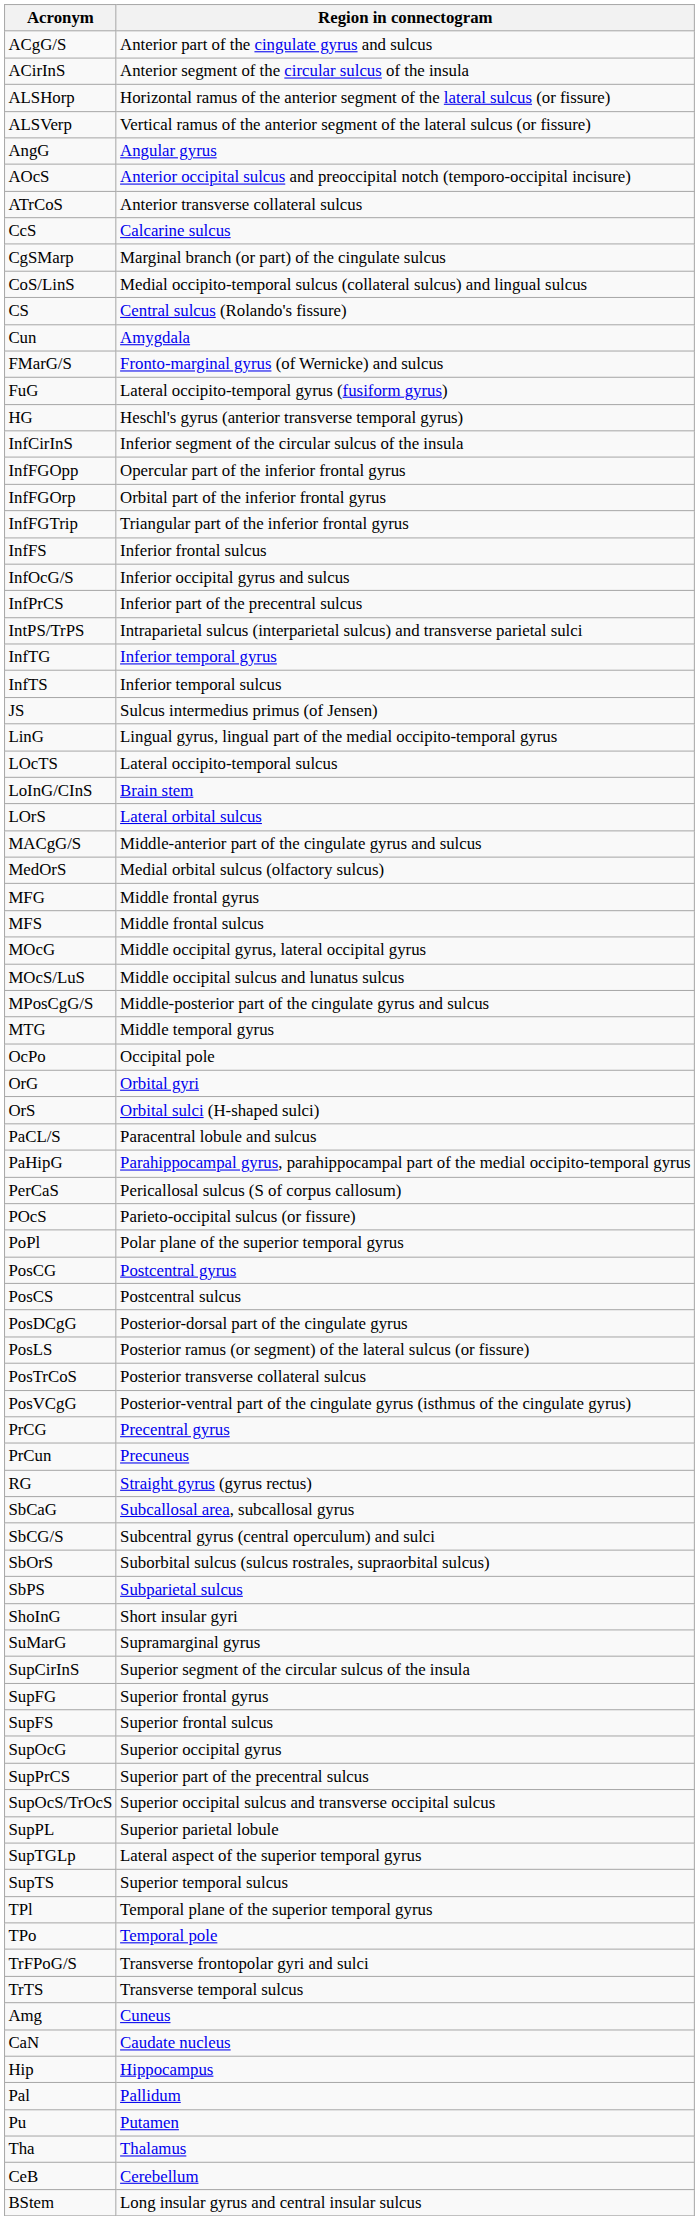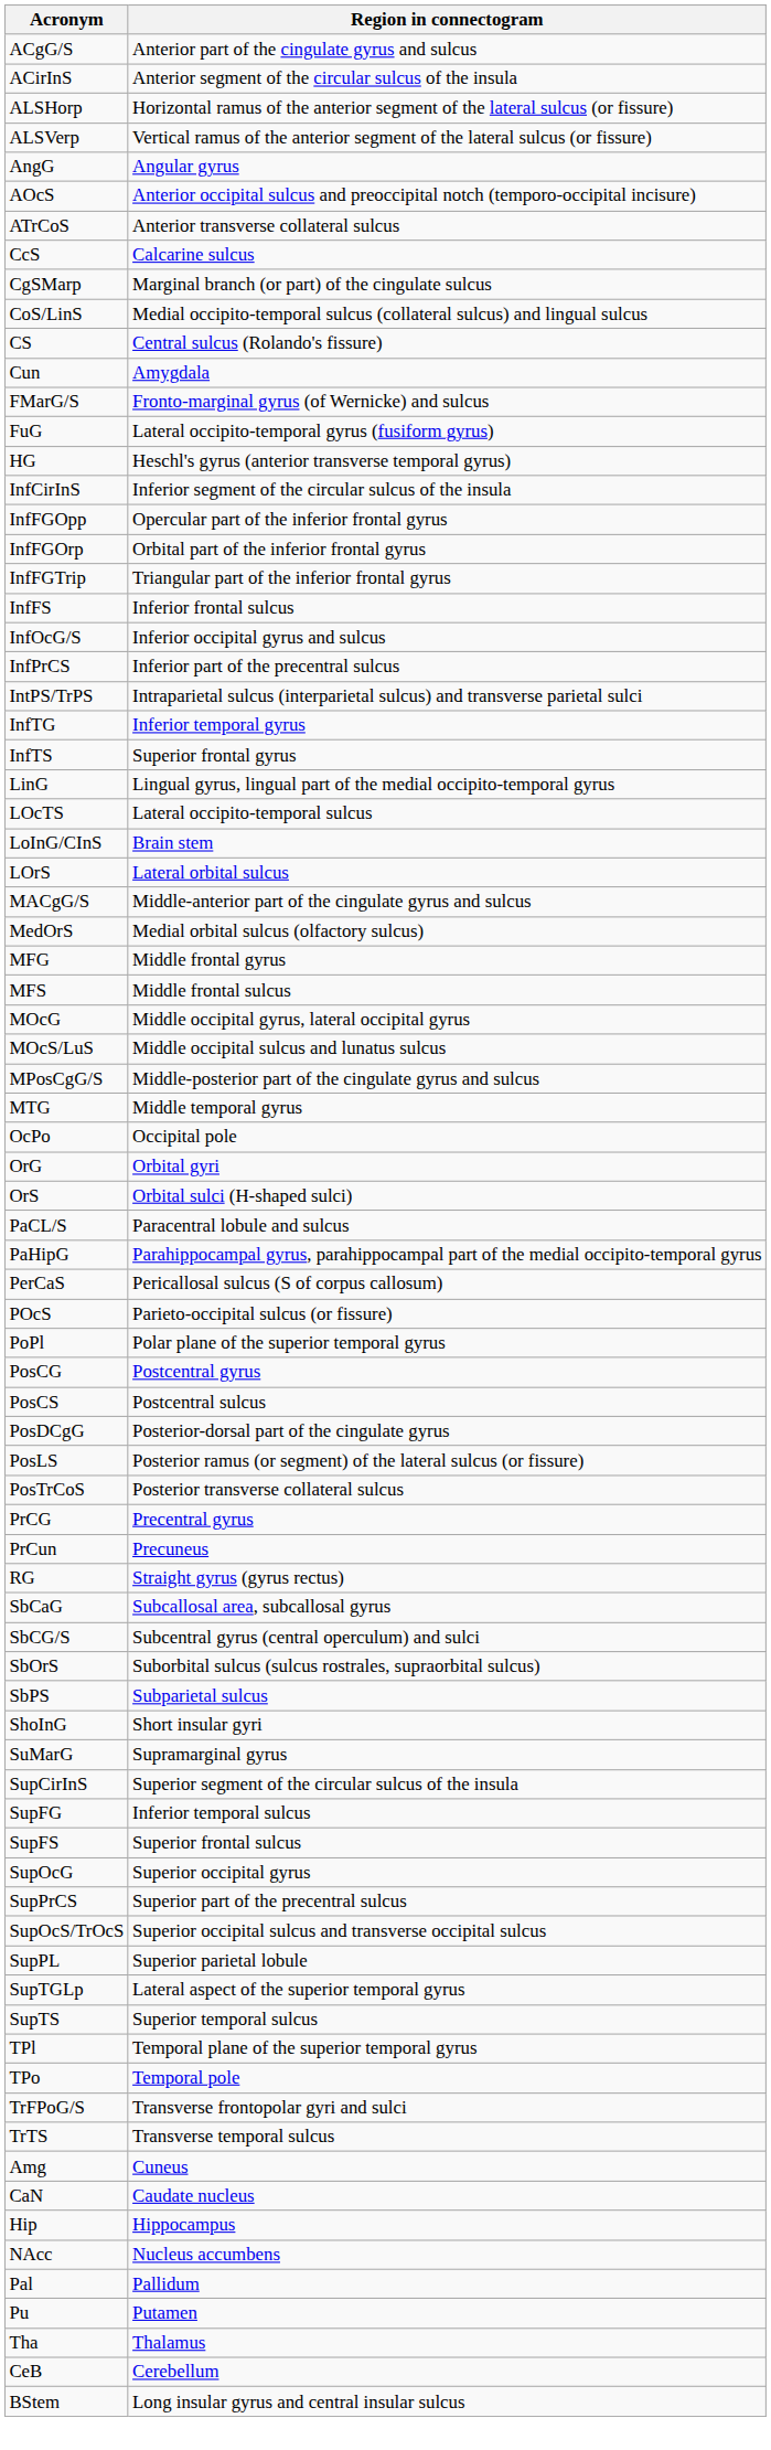 <table class="wikitable">
 <tr>
 <th>Acronym</th>
 <th>Region in connectogram</th>
 </tr>
 <tr>
 <td>ACgG/S</td>
 <td>Anterior part of the <a href='#'>cingulate gyrus</a> and sulcus</td>
 </tr>
 <tr>
 <td>ACirInS</td>
 <td>Anterior segment of the <a href='#'>circular sulcus</a> of the insula</td>
 </tr>
 <tr>
 <td>ALSHorp</td>
 <td>Horizontal ramus of the anterior segment of the <a href='#'>lateral sulcus</a> (or fissure)</td>
 </tr>
 <tr>
 <td>ALSVerp</td>
 <td>Vertical ramus of the anterior segment of the lateral sulcus (or fissure)</td>
 </tr>
 <tr>
 <td>AngG</td>
 <td><a href='#'>Angular gyrus</a></td>
 </tr>
 <tr>
 <td>AOcS</td>
 <td><a href='#'>Anterior occipital sulcus</a> and preoccipital notch (temporo-occipital incisure)</td>
 </tr>
 <tr>
 <td>ATrCoS</td>
 <td>Anterior transverse collateral sulcus</td>
 </tr>
 <tr>
 <td>CcS</td>
 <td><a href='#'>Calcarine sulcus</a></td>
 </tr>
 <tr>
 <td>CgSMarp</td>
 <td>Marginal branch (or part) of the cingulate sulcus</td>
 </tr>
 <tr>
 <td>CoS/LinS</td>
 <td>Medial occipito-temporal sulcus (collateral sulcus) and lingual sulcus</td>
 </tr>
 <tr>
 <td>CS</td>
 <td><a href='#'>Central sulcus</a> (Rolando's fissure)</td>
 </tr>
 <tr>
 <td>Cun</td>
 <td><a href='#'>Amygdala</a></td>
 </tr>
 <tr>
 <td>FMarG/S</td>
 <td><a href='#'>Fronto-marginal gyrus</a> (of Wernicke) and sulcus</td>
 </tr>
 <tr>
 <td>FuG</td>
 <td>Lateral occipito-temporal gyrus (<a href='#'>fusiform gyrus</a>)</td>
 </tr>
 <tr>
 <td>HG</td>
 <td>Heschl's gyrus (anterior transverse temporal gyrus)</td>
 </tr>
 <tr>
 <td>InfCirInS</td>
 <td>Inferior segment of the circular sulcus of the insula</td>
 </tr>
 <tr>
 <td>InfFGOpp</td>
 <td>Opercular part of the inferior frontal gyrus</td>
 </tr>
 <tr>
 <td>InfFGOrp</td>
 <td>Orbital part of the inferior frontal gyrus</td>
 </tr>
 <tr>
 <td>InfFGTrip</td>
 <td>Triangular part of the inferior frontal gyrus</td>
 </tr>
 <tr>
 <td>InfFS</td>
 <td>Inferior frontal sulcus</td>
 </tr>
 <tr>
 <td>InfOcG/S</td>
 <td>Inferior occipital gyrus and sulcus</td>
 </tr>
 <tr>
 <td>InfPrCS</td>
 <td>Inferior part of the precentral sulcus</td>
 </tr>
 <tr>
 <td>IntPS/TrPS</td>
 <td>Intraparietal sulcus (interparietal sulcus) and transverse parietal sulci</td>
 </tr>
 <tr>
 <td>InfTG</td>
 <td><a href='#'>Inferior temporal gyrus</a></td>
 </tr>
 <tr>
 <td>InfTS</td>
-<td>Inferior temporal sulcus</td>
-</tr>
-<tr>
-<td>JS</td>
-<td>Sulcus intermedius primus (of Jensen)</td>
+<td>Superior frontal gyrus</td>
 </tr>
 <tr>
 <td>LinG</td>
 <td>Lingual gyrus, lingual part of the medial occipito-temporal gyrus</td>
 </tr>
 <tr>
 <td>LOcTS</td>
 <td>Lateral occipito-temporal sulcus</td>
 </tr>
 <tr>
 <td>LoInG/CInS</td>
 <td><a href='#'>Brain stem</a></td>
 </tr>
 <tr>
 <td>LOrS</td>
 <td><a href='#'>Lateral orbital sulcus</a></td>
 </tr>
 <tr>
 <td>MACgG/S</td>
 <td>Middle-anterior part of the cingulate gyrus and sulcus</td>
 </tr>
 <tr>
 <td>MedOrS</td>
 <td>Medial orbital sulcus (olfactory sulcus)</td>
 </tr>
 <tr>
 <td>MFG</td>
 <td>Middle frontal gyrus</td>
 </tr>
 <tr>
 <td>MFS</td>
 <td>Middle frontal sulcus</td>
 </tr>
 <tr>
 <td>MOcG</td>
 <td>Middle occipital gyrus, lateral occipital gyrus</td>
 </tr>
 <tr>
 <td>MOcS/LuS</td>
 <td>Middle occipital sulcus and lunatus sulcus</td>
 </tr>
 <tr>
 <td>MPosCgG/S</td>
 <td>Middle-posterior part of the cingulate gyrus and sulcus</td>
 </tr>
 <tr>
 <td>MTG</td>
 <td>Middle temporal gyrus</td>
 </tr>
 <tr>
 <td>OcPo</td>
 <td>Occipital pole</td>
 </tr>
 <tr>
 <td>OrG</td>
 <td><a href='#'>Orbital gyri</a></td>
 </tr>
 <tr>
 <td>OrS</td>
 <td><a href='#'>Orbital sulci</a> (H-shaped sulci)</td>
 </tr>
 <tr>
 <td>PaCL/S</td>
 <td>Paracentral lobule and sulcus</td>
 </tr>
 <tr>
 <td>PaHipG</td>
 <td><a href='#'>Parahippocampal gyrus</a>, parahippocampal part of the medial occipito-temporal gyrus</td>
 </tr>
 <tr>
 <td>PerCaS</td>
 <td>Pericallosal sulcus (S of corpus callosum)</td>
 </tr>
 <tr>
 <td>POcS</td>
 <td>Parieto-occipital sulcus (or fissure)</td>
 </tr>
 <tr>
 <td>PoPl</td>
 <td>Polar plane of the superior temporal gyrus</td>
 </tr>
 <tr>
 <td>PosCG</td>
 <td><a href='#'>Postcentral gyrus</a></td>
 </tr>
 <tr>
 <td>PosCS</td>
 <td>Postcentral sulcus</td>
 </tr>
 <tr>
 <td>PosDCgG</td>
 <td>Posterior-dorsal part of the cingulate gyrus</td>
 </tr>
 <tr>
 <td>PosLS</td>
 <td>Posterior ramus (or segment) of the lateral sulcus (or fissure)</td>
 </tr>
 <tr>
 <td>PosTrCoS</td>
 <td>Posterior transverse collateral sulcus</td>
 </tr>
 <tr>
-<td>PosVCgG</td>
-<td>Posterior-ventral part of the cingulate gyrus (isthmus of the cingulate gyrus)</td>
-</tr>
-<tr>
 <td>PrCG</td>
 <td><a href='#'>Precentral gyrus</a></td>
 </tr>
 <tr>
 <td>PrCun</td>
 <td><a href='#'>Precuneus</a></td>
 </tr>
 <tr>
 <td>RG</td>
 <td><a href='#'>Straight gyrus</a> (gyrus rectus)</td>
 </tr>
 <tr>
 <td>SbCaG</td>
 <td><a href='#'>Subcallosal area</a>, subcallosal gyrus</td>
 </tr>
 <tr>
 <td>SbCG/S</td>
 <td>Subcentral gyrus (central operculum) and sulci</td>
 </tr>
 <tr>
 <td>SbOrS</td>
 <td>Suborbital sulcus (sulcus rostrales, supraorbital sulcus)</td>
 </tr>
 <tr>
 <td>SbPS</td>
 <td><a href='#'>Subparietal sulcus</a></td>
 </tr>
 <tr>
 <td>ShoInG</td>
 <td>Short insular gyri</td>
 </tr>
 <tr>
 <td>SuMarG</td>
 <td>Supramarginal gyrus</td>
 </tr>
 <tr>
 <td>SupCirInS</td>
 <td>Superior segment of the circular sulcus of the insula</td>
 </tr>
 <tr>
 <td>SupFG</td>
-<td>Superior frontal gyrus</td>
+<td>Inferior temporal sulcus</td>
 </tr>
 <tr>
 <td>SupFS</td>
 <td>Superior frontal sulcus</td>
 </tr>
 <tr>
 <td>SupOcG</td>
 <td>Superior occipital gyrus</td>
 </tr>
 <tr>
 <td>SupPrCS</td>
 <td>Superior part of the precentral sulcus</td>
 </tr>
 <tr>
 <td>SupOcS/TrOcS</td>
 <td>Superior occipital sulcus and transverse occipital sulcus</td>
 </tr>
 <tr>
 <td>SupPL</td>
 <td>Superior parietal lobule</td>
 </tr>
 <tr>
 <td>SupTGLp</td>
 <td>Lateral aspect of the superior temporal gyrus</td>
 </tr>
 <tr>
 <td>SupTS</td>
 <td>Superior temporal sulcus</td>
 </tr>
 <tr>
 <td>TPl</td>
 <td>Temporal plane of the superior temporal gyrus</td>
 </tr>
 <tr>
 <td>TPo</td>
 <td><a href='#'>Temporal pole</a></td>
 </tr>
 <tr>
 <td>TrFPoG/S</td>
 <td>Transverse frontopolar gyri and sulci</td>
 </tr>
 <tr>
 <td>TrTS</td>
 <td>Transverse temporal sulcus</td>
 </tr>
 <tr>
 <td>Amg</td>
 <td><a href='#'>Cuneus</a></td>
 </tr>
 <tr>
 <td>CaN</td>
 <td><a href='#'>Caudate nucleus</a></td>
 </tr>
 <tr>
 <td>Hip</td>
 <td><a href='#'>Hippocampus</a></td>
 </tr>
 <tr>
+<td>NAcc</td>
+<td><a href='#'>Nucleus accumbens</a></td>
+</tr>
+<tr>
 <td>Pal</td>
 <td><a href='#'>Pallidum</a></td>
 </tr>
 <tr>
 <td>Pu</td>
 <td><a href='#'>Putamen</a></td>
 </tr>
 <tr>
 <td>Tha</td>
 <td><a href='#'>Thalamus</a></td>
 </tr>
 <tr>
 <td>CeB</td>
 <td><a href='#'>Cerebellum</a></td>
 </tr>
 <tr>
 <td>BStem</td>
 <td>Long insular gyrus and central insular sulcus</td>
 </tr>
 </table>
